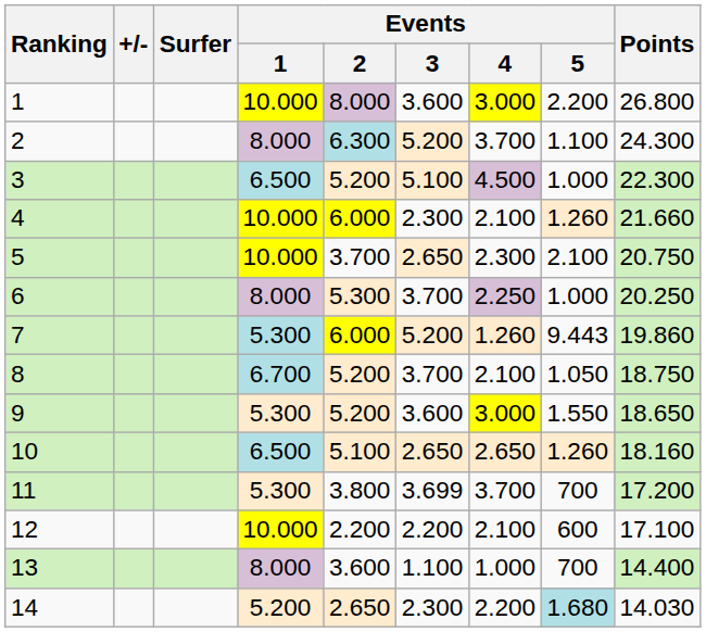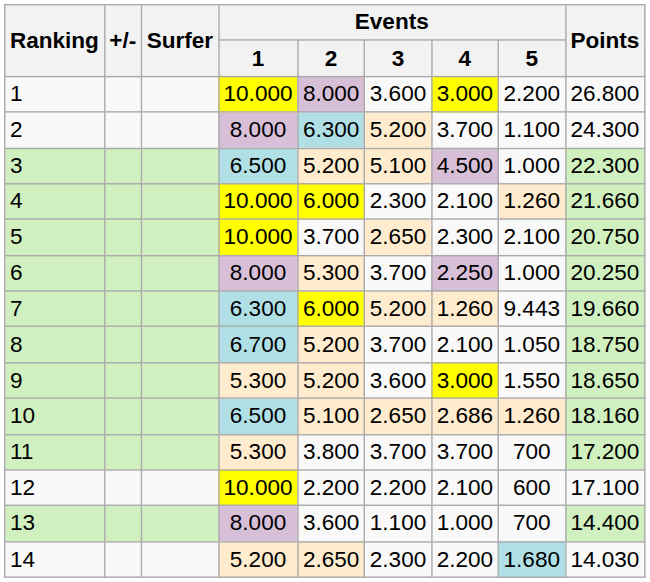 <table class="wikitable" style="text-align: center;">
 <tr>
 <th rowspan="2">Ranking</th>
 <th rowspan="2">+/-</th>
 <th rowspan="2">Surfer</th>
 <th colspan="5">Events</th>
 <th rowspan="2">Points</th>
 </tr>
 <tr>
 <th>1</th>
 <th>2</th>
 <th>3</th>
 <th>4</th>
 <th>5</th>
 </tr>
 <tr>
 <td style=text-align:left>1</td>
 <td></td>
 <td style=text-align:left></td>
 <td style="background:yellow;"><span>10.000</span></td>
 <td style="background:thistle;"><span>8.000</span></td>
 <td><span>3.600</span></td>
 <td style="background:yellow;"><span>3.000</span></td>
 <td><span>2.200</span></td>
 <td>26.800</td>
 </tr>
 <tr>
 <td style=text-align:left>2</td>
 <td></td>
 <td style=text-align:left></td>
 <td style="background:thistle;"><span>8.000</span></td>
 <td style="background:#b0e0e6;"><span>6.300</span></td>
 <td style="background:#ffebcd;"><span>5.200</span></td>
 <td><span>3.700</span></td>
 <td><span>1.100</span></td>
 <td>24.300</td>
 </tr>
 <tr>
 <td style="text-align:left; background:#d0f0c0;">3</td>
 <td style="background:#d0f0c0;"></td>
 <td style="text-align:left; background:#d0f0c0;"></td>
 <td style="background:#b0e0e6;"><span>6.500</span></td>
 <td style="background:#ffebcd;"><span>5.200</span></td>
 <td style="background:#ffebcd;"><span>5.100</span></td>
 <td style="background:thistle;"><span>4.500</span></td>
 <td><span>1.000</span></td>
 <td style="background:#d0f0c0;">22.300</td>
 </tr>
 <tr>
 <td style="text-align:left; background:#d0f0c0;">4</td>
 <td style="background:#d0f0c0;"></td>
 <td style="text-align:left; background:#d0f0c0;"></td>
 <td style="background:yellow;"><span>10.000</span></td>
 <td style="background:yellow;"><span>6.000</span></td>
 <td><span>2.300</span></td>
 <td><span>2.100</span></td>
 <td style="background:#ffebcd;"><span>1.260</span></td>
 <td style="background:#d0f0c0;">21.660</td>
 </tr>
 <tr>
 <td style="text-align:left; background:#d0f0c0;">5</td>
 <td style="background:#d0f0c0;"></td>
 <td style="text-align:left; background:#d0f0c0;"></td>
 <td style="background:yellow;"><span>10.000</span></td>
 <td><span>3.700</span></td>
 <td style="background:#ffebcd;"><span>2.650</span></td>
 <td><span>2.300</span></td>
 <td><span>2.100</span></td>
 <td style="background:#d0f0c0;">20.750</td>
 </tr>
 <tr>
 <td style="text-align:left; background:#d0f0c0;">6</td>
 <td style="background:#d0f0c0;"></td>
 <td style="text-align:left; background:#d0f0c0;"></td>
 <td style="background:thistle;"><span>8.000</span></td>
 <td style="background:#ffebcd;"><span>5.300</span></td>
 <td><span>3.700</span></td>
 <td style="background:thistle;"><span>2.250</span></td>
 <td><span>1.000</span></td>
 <td style="background:#d0f0c0;">20.250</td>
 </tr>
 <tr>
 <td style="text-align:left; background:#d0f0c0;">7</td>
 <td style="background:#d0f0c0;"></td>
 <td style="text-align:left; background:#d0f0c0;"></td>
-<td style="background:#b0e0e6;"><span>5.300</span></td>
+<td style="background:#b0e0e6;"><span>6.300</span></td>
 <td style="background:yellow;"><span>6.000</span></td>
 <td style="background:#ffebcd;"><span>5.200</span></td>
 <td style="background:#ffebcd;"><span>1.260</span></td>
 <td><span>9.443</span></td>
-<td style="background:#d0f0c0;">19.860</td>
+<td style="background:#d0f0c0;">19.660</td>
 </tr>
 <tr>
 <td style="text-align:left; background:#d0f0c0;">8</td>
 <td style="background:#d0f0c0;"></td>
 <td style="text-align:left; background:#d0f0c0;"></td>
 <td style="background:#b0e0e6;"><span>6.700</span></td>
 <td style="background:#ffebcd;"><span>5.200</span></td>
 <td><span>3.700</span></td>
 <td><span>2.100</span></td>
 <td><span>1.050</span></td>
 <td style="background:#d0f0c0;">18.750</td>
 </tr>
 <tr>
 <td style="text-align:left; background:#d0f0c0;">9</td>
 <td style="background:#d0f0c0;"></td>
 <td style="text-align:left; background:#d0f0c0;"></td>
 <td style="background:#ffebcd;"><span>5.300</span></td>
 <td style="background:#ffebcd;"><span>5.200</span></td>
 <td><span>3.600</span></td>
 <td style="background:yellow;"><span>3.000</span></td>
 <td><span>1.550</span></td>
 <td style="background:#d0f0c0;">18.650</td>
 </tr>
 <tr>
 <td style="text-align:left; background:#d0f0c0;">10</td>
 <td style="background:#d0f0c0;"></td>
 <td style="text-align:left; background:#d0f0c0;"></td>
 <td style="background:#b0e0e6;"><span>6.500</span></td>
 <td style="background:#ffebcd;"><span>5.100</span></td>
 <td style="background:#ffebcd;"><span>2.650</span></td>
-<td style="background:#ffebcd;"><span>2.650</span></td>
+<td style="background:#ffebcd;"><span>2.686</span></td>
 <td style="background:#ffebcd;"><span>1.260</span></td>
 <td style="background:#d0f0c0;">18.160</td>
 </tr>
 <tr>
 <td style="text-align:left; background:#d0f0c0;">11</td>
 <td style="background:#d0f0c0;"></td>
 <td style="text-align:left; background:#d0f0c0;"></td>
 <td style="background:#ffebcd;"><span>5.300</span></td>
 <td><span>3.800</span></td>
-<td><span>3.699</span></td>
+<td><span>3.700</span></td>
 <td><span>3.700</span></td>
 <td><span>700</span></td>
 <td style="background:#d0f0c0;">17.200</td>
 </tr>
 <tr>
 <td style=text-align:left>12</td>
 <td></td>
 <td style=text-align:left></td>
 <td style="background:yellow;"><span>10.000</span></td>
 <td><span>2.200</span></td>
 <td><span>2.200</span></td>
 <td><span>2.100</span></td>
 <td><span>600</span></td>
 <td>17.100</td>
 </tr>
 <tr>
 <td style="text-align:left; background:#d0f0c0;">13</td>
 <td style="background:#d0f0c0;"></td>
 <td style="text-align:left; background:#d0f0c0;"></td>
 <td style="background:thistle;"><span>8.000</span></td>
 <td><span>3.600</span></td>
 <td><span>1.100</span></td>
 <td><span>1.000</span></td>
 <td><span>700</span></td>
 <td style="background:#d0f0c0;">14.400</td>
 </tr>
 <tr>
 <td style=text-align:left>14</td>
 <td></td>
 <td style=text-align:left></td>
 <td style="background:#ffebcd;"><span>5.200</span></td>
 <td style="background:#ffebcd;"><span>2.650</span></td>
 <td><span>2.300</span></td>
 <td><span>2.200</span></td>
 <td style="background:#b0e0e6;"><span>1.680</span></td>
 <td>14.030</td>
 </tr>
 </table>
